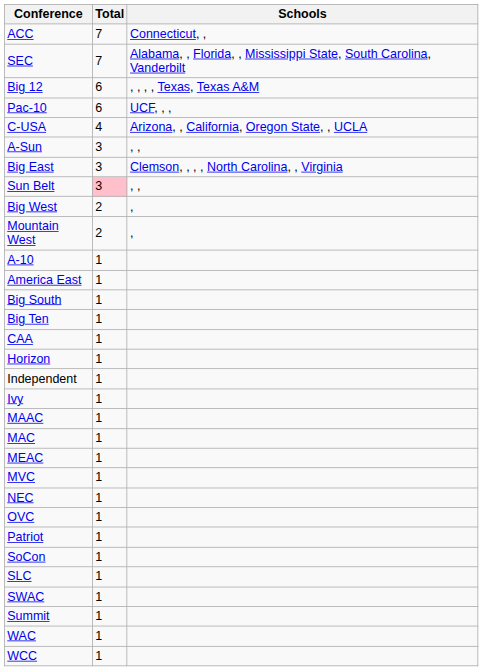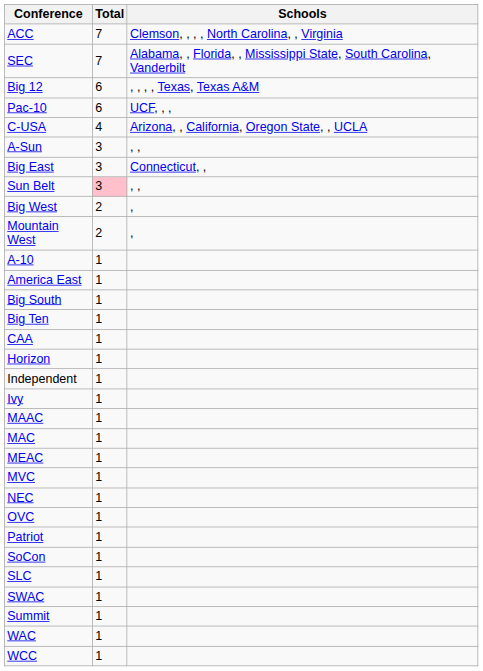 <table class="wikitable sortable">
 <tr>
 <th>Conference</th>
 <th>Total</th>
 <th>Schools</th>
 </tr>
 <tr>
 <td><a href='#'>ACC</a></td>
 <td>7</td>
-<td><a href='#'>Connecticut</a>, , </td>
+<td><a href='#'>Clemson</a>, , , , <a href='#'>North Carolina</a>, , <a href='#'>Virginia</a></td>
 </tr>
 <tr>
 <td><a href='#'>SEC</a></td>
 <td>7</td>
 <td><a href='#'>Alabama</a>, , <a href='#'>Florida</a>, , <a href='#'>Mississippi State</a>, <a href='#'>South Carolina</a>, <a href='#'>Vanderbilt</a></td>
 </tr>
 <tr>
 <td><a href='#'>Big 12</a></td>
 <td>6</td>
 <td>, , , , <a href='#'>Texas</a>, <a href='#'>Texas A&M</a></td>
 </tr>
 <tr>
 <td><a href='#'>Pac-10</a></td>
 <td>6</td>
 <td><a href='#'>UCF</a>, , , </td>
 </tr>
 <tr>
 <td><a href='#'>C-USA</a></td>
 <td>4</td>
 <td><a href='#'>Arizona</a>, , <a href='#'>California</a>, <a href='#'>Oregon State</a>, , <a href='#'>UCLA</a></td>
 </tr>
 <tr>
 <td><a href='#'>A-Sun</a></td>
 <td>3</td>
 <td>, , </td>
 </tr>
 <tr>
 <td><a href='#'>Big East</a></td>
 <td>3</td>
-<td><a href='#'>Clemson</a>, , , , <a href='#'>North Carolina</a>, , <a href='#'>Virginia</a></td>
+<td><a href='#'>Connecticut</a>, , </td>
 </tr>
 <tr>
 <td><a href='#'>Sun Belt</a></td>
 <td style="background: pink;">3</td>
 <td>, , </td>
 </tr>
 <tr>
 <td><a href='#'>Big West</a></td>
 <td>2</td>
 <td>, </td>
 </tr>
 <tr>
 <td><a href='#'>Mountain West</a></td>
 <td>2</td>
 <td>, </td>
 </tr>
 <tr>
 <td><a href='#'>A-10</a></td>
 <td>1</td>
 <td></td>
 </tr>
 <tr>
 <td><a href='#'>America East</a></td>
 <td>1</td>
 <td></td>
 </tr>
 <tr>
 <td><a href='#'>Big South</a></td>
 <td>1</td>
 <td></td>
 </tr>
 <tr>
 <td><a href='#'>Big Ten</a></td>
 <td>1</td>
 <td></td>
 </tr>
 <tr>
 <td><a href='#'>CAA</a></td>
 <td>1</td>
 <td></td>
 </tr>
 <tr>
 <td><a href='#'>Horizon</a></td>
 <td>1</td>
 <td></td>
 </tr>
 <tr>
 <td>Independent</td>
 <td>1</td>
 <td></td>
 </tr>
 <tr>
 <td><a href='#'>Ivy</a></td>
 <td>1</td>
 <td></td>
 </tr>
 <tr>
 <td><a href='#'>MAAC</a></td>
 <td>1</td>
 <td></td>
 </tr>
 <tr>
 <td><a href='#'>MAC</a></td>
 <td>1</td>
 <td></td>
 </tr>
 <tr>
 <td><a href='#'>MEAC</a></td>
 <td>1</td>
 <td></td>
 </tr>
 <tr>
 <td><a href='#'>MVC</a></td>
 <td>1</td>
 <td></td>
 </tr>
 <tr>
 <td><a href='#'>NEC</a></td>
 <td>1</td>
 <td></td>
 </tr>
 <tr>
 <td><a href='#'>OVC</a></td>
 <td>1</td>
 <td></td>
 </tr>
 <tr>
 <td><a href='#'>Patriot</a></td>
 <td>1</td>
 <td></td>
 </tr>
 <tr>
 <td><a href='#'>SoCon</a></td>
 <td>1</td>
 <td></td>
 </tr>
 <tr>
 <td><a href='#'>SLC</a></td>
 <td>1</td>
 <td></td>
 </tr>
 <tr>
 <td><a href='#'>SWAC</a></td>
 <td>1</td>
 <td></td>
 </tr>
 <tr>
 <td><a href='#'>Summit</a></td>
 <td>1</td>
 <td></td>
 </tr>
 <tr>
 <td><a href='#'>WAC</a></td>
 <td>1</td>
 <td></td>
 </tr>
 <tr>
 <td><a href='#'>WCC</a></td>
 <td>1</td>
 <td></td>
 </tr>
 </table>
